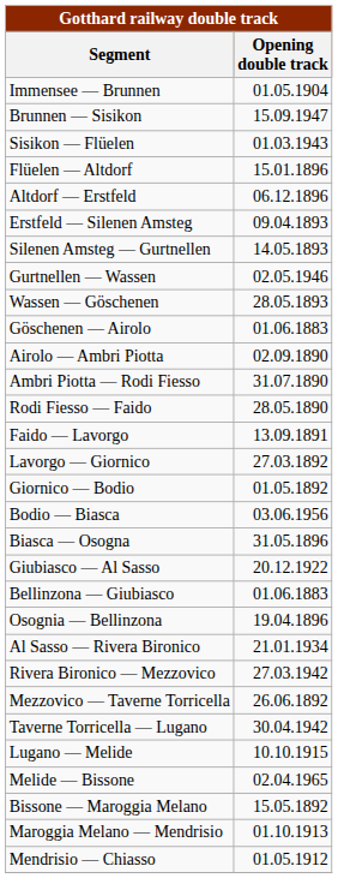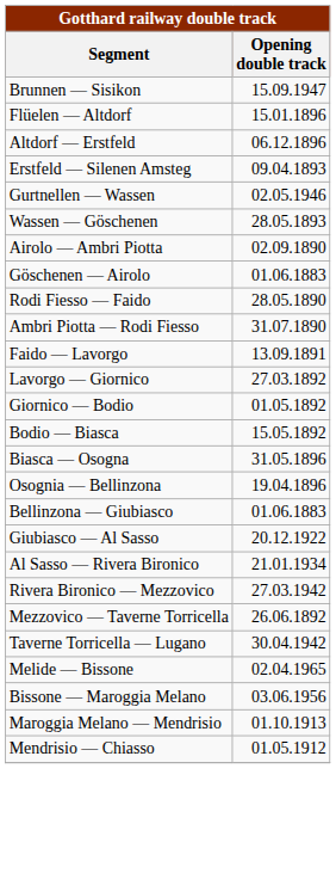 <table class="wikitable sortable" style="vertical-align:top;">
 <tr>
 <th class="unsortable" colspan="2" style="background:#8B2600; color:white;">Gotthard railway double track</th>
 </tr>
 <tr style="background:#8B5742;">
 <th>Segment</th>
 <th>Opening<br>double track</th>
 </tr>
 <tr>
-<td>Immensee — Brunnen</td>
-<td style="text-align:right;">01.05.1904</td>
-</tr>
-<tr>
 <td>Brunnen — Sisikon</td>
 <td style="text-align:right;">15.09.1947</td>
-</tr>
-<tr>
-<td>Sisikon — Flüelen</td>
-<td style="text-align:right;">01.03.1943</td>
 </tr>
 <tr>
 <td>Flüelen — Altdorf</td>
 <td style="text-align:right;">15.01.1896</td>
 </tr>
 <tr>
 <td>Altdorf — Erstfeld</td>
 <td style="text-align:right;">06.12.1896</td>
 </tr>
 <tr>
 <td>Erstfeld — Silenen Amsteg</td>
 <td style="text-align:right;">09.04.1893</td>
 </tr>
 <tr>
-<td>Silenen Amsteg — Gurtnellen</td>
-<td style="text-align:right;">14.05.1893</td>
-</tr>
-<tr>
 <td>Gurtnellen — Wassen</td>
 <td style="text-align:right;">02.05.1946</td>
 </tr>
 <tr>
 <td>Wassen — Göschenen</td>
 <td style="text-align:right;">28.05.1893</td>
 </tr>
 <tr>
+<td>Airolo — Ambri Piotta</td>
+<td style="text-align:right;">02.09.1890</td>
+</tr>
+<tr>
 <td>Göschenen — Airolo</td>
 <td style="text-align:right;">01.06.1883</td>
 </tr>
 <tr>
-<td>Airolo — Ambri Piotta</td>
-<td style="text-align:right;">02.09.1890</td>
+<td>Rodi Fiesso — Faido</td>
+<td style="text-align:right;">28.05.1890</td>
 </tr>
 <tr>
 <td>Ambri Piotta — Rodi Fiesso</td>
 <td style="text-align:right;">31.07.1890</td>
-</tr>
-<tr>
-<td>Rodi Fiesso — Faido</td>
-<td style="text-align:right;">28.05.1890</td>
 </tr>
 <tr>
 <td>Faido — Lavorgo</td>
 <td style="text-align:right;">13.09.1891</td>
 </tr>
 <tr>
 <td>Lavorgo — Giornico</td>
 <td style="text-align:right;">27.03.1892</td>
 </tr>
 <tr>
 <td>Giornico — Bodio</td>
 <td style="text-align:right;">01.05.1892</td>
 </tr>
 <tr>
 <td>Bodio — Biasca</td>
-<td style="text-align:right;">03.06.1956</td>
+<td style="text-align:right;">15.05.1892</td>
 </tr>
 <tr>
 <td>Biasca — Osogna</td>
 <td style="text-align:right;">31.05.1896</td>
 </tr>
 <tr>
-<td>Giubiasco — Al Sasso</td>
-<td style="text-align:right;">20.12.1922</td>
+<td>Osognia — Bellinzona</td>
+<td style="text-align:right;">19.04.1896</td>
 </tr>
 <tr>
 <td>Bellinzona — Giubiasco</td>
 <td style="text-align:right;">01.06.1883</td>
 </tr>
 <tr>
-<td>Osognia — Bellinzona</td>
-<td style="text-align:right;">19.04.1896</td>
+<td>Giubiasco — Al Sasso</td>
+<td style="text-align:right;">20.12.1922</td>
 </tr>
 <tr>
 <td>Al Sasso — Rivera Bironico</td>
 <td style="text-align:right;">21.01.1934</td>
 </tr>
 <tr>
 <td>Rivera Bironico — Mezzovico</td>
 <td style="text-align:right;">27.03.1942</td>
 </tr>
 <tr>
 <td>Mezzovico — Taverne Torricella</td>
 <td style="text-align:right;">26.06.1892</td>
 </tr>
 <tr>
 <td>Taverne Torricella — Lugano</td>
 <td style="text-align:right;">30.04.1942</td>
 </tr>
 <tr>
-<td>Lugano — Melide</td>
-<td style="text-align:right;">10.10.1915</td>
-</tr>
-<tr>
 <td>Melide — Bissone</td>
 <td style="text-align:right;">02.04.1965</td>
 </tr>
 <tr>
 <td>Bissone — Maroggia Melano</td>
-<td style="text-align:right;">15.05.1892</td>
+<td style="text-align:right;">03.06.1956</td>
 </tr>
 <tr>
 <td>Maroggia Melano — Mendrisio</td>
 <td style="text-align:right;">01.10.1913</td>
 </tr>
 <tr>
 <td>Mendrisio — Chiasso</td>
 <td style="text-align:right;">01.05.1912</td>
 </tr>
 <tr>
 </tr>
 </table>
